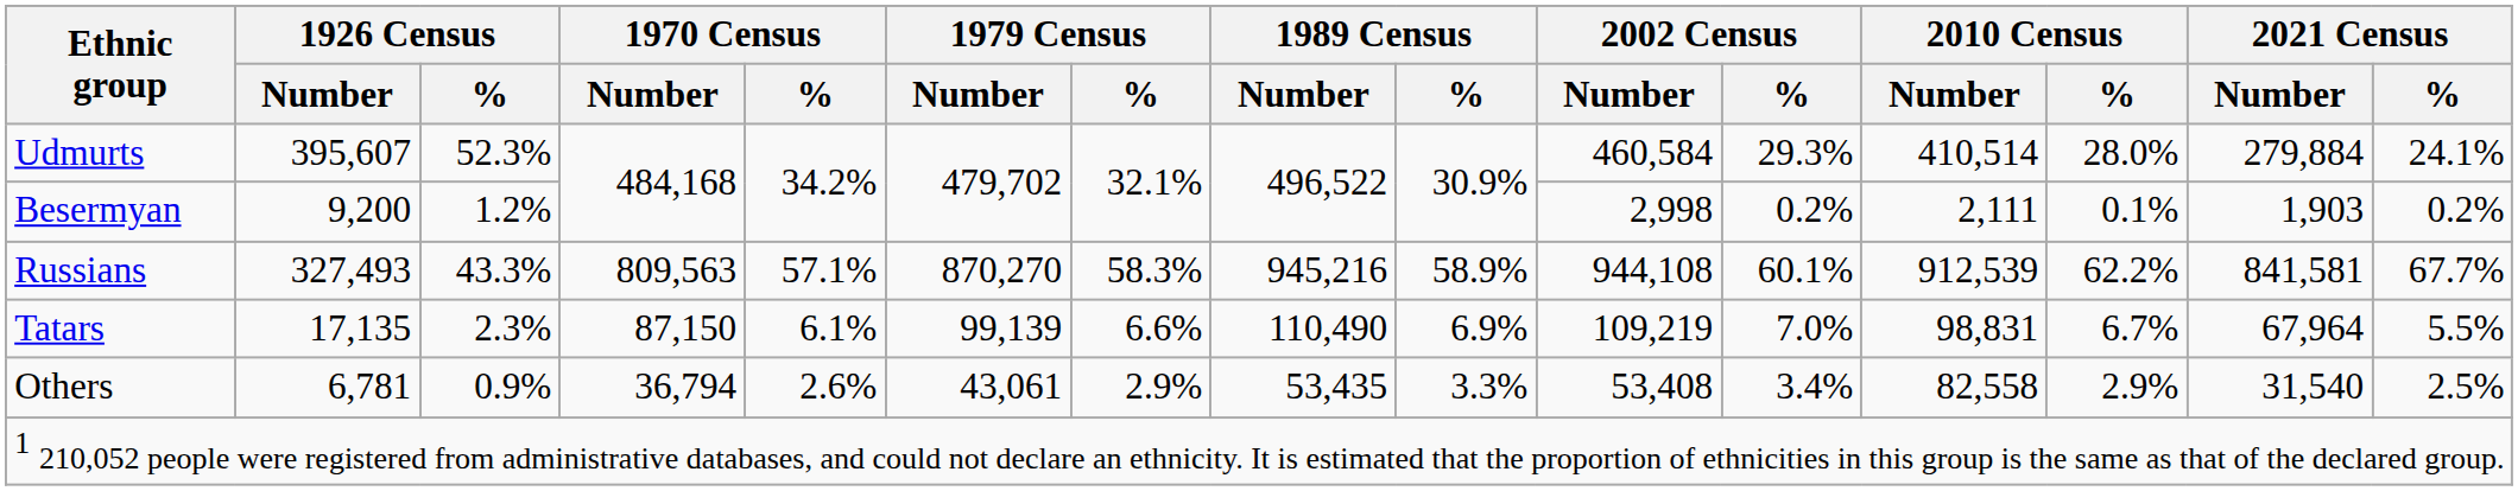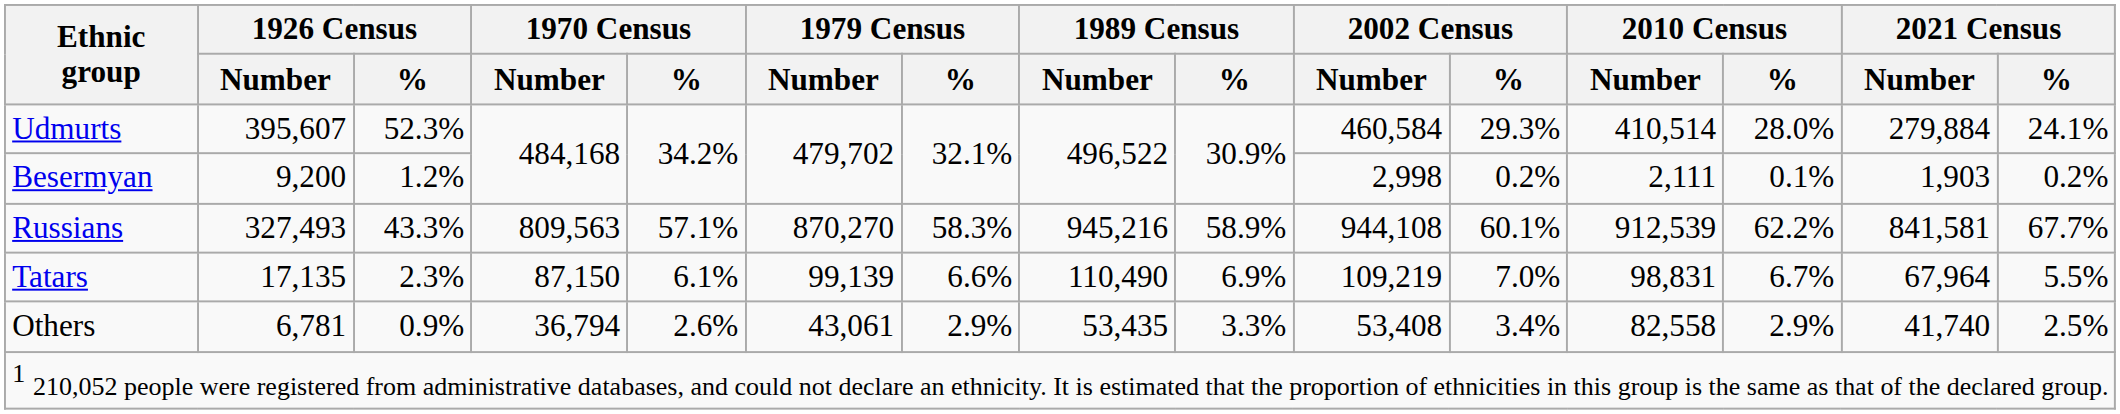 <table class="wikitable" style="text-align: right;">
 <tr bgcolor="#e0e0e0">
 <th rowspan="2">Ethnic<br>group</th>
 <th colspan="2">1926 Census</th>
 <th colspan="2">1970 Census</th>
 <th colspan="2">1979 Census</th>
 <th colspan="2">1989 Census</th>
 <th colspan="2">2002 Census</th>
 <th colspan="2">2010 Census</th>
 <th colspan="2">2021 Census</th>
 </tr>
 <tr bgcolor="#e0e0e0">
 <th>Number</th>
 <th>%</th>
 <th>Number</th>
 <th>%</th>
 <th>Number</th>
 <th>%</th>
 <th>Number</th>
 <th>%</th>
 <th>Number</th>
 <th>%</th>
 <th>Number</th>
 <th>%</th>
 <th>Number</th>
 <th>%</th>
 </tr>
 <tr>
 <td align="left"><a href='#'>Udmurts</a></td>
 <td>395,607</td>
 <td>52.3%</td>
 <td rowspan="2">484,168</td>
 <td rowspan="2">34.2%</td>
 <td rowspan="2">479,702</td>
 <td rowspan="2">32.1%</td>
 <td rowspan="2">496,522</td>
 <td rowspan="2">30.9%</td>
 <td>460,584</td>
 <td>29.3%</td>
 <td>410,514</td>
 <td>28.0%</td>
 <td>279,884</td>
 <td>24.1%</td>
 </tr>
 <tr>
 <td align="left"><a href='#'>Besermyan</a></td>
 <td>9,200</td>
 <td>1.2%</td>
 <td>2,998</td>
 <td>0.2%</td>
 <td>2,111</td>
 <td>0.1%</td>
 <td>1,903</td>
 <td>0.2%</td>
 </tr>
 <tr>
 <td align="left"><a href='#'>Russians</a></td>
 <td>327,493</td>
 <td>43.3%</td>
 <td>809,563</td>
 <td>57.1%</td>
 <td>870,270</td>
 <td>58.3%</td>
 <td>945,216</td>
 <td>58.9%</td>
 <td>944,108</td>
 <td>60.1%</td>
 <td>912,539</td>
 <td>62.2%</td>
 <td>841,581</td>
 <td>67.7%</td>
 </tr>
 <tr>
 <td align="left"><a href='#'>Tatars</a></td>
 <td>17,135</td>
 <td>2.3%</td>
 <td>87,150</td>
 <td>6.1%</td>
 <td>99,139</td>
 <td>6.6%</td>
 <td>110,490</td>
 <td>6.9%</td>
 <td>109,219</td>
 <td>7.0%</td>
 <td>98,831</td>
 <td>6.7%</td>
 <td>67,964</td>
 <td>5.5%</td>
 </tr>
 <tr>
 <td align="left">Others</td>
 <td>6,781</td>
 <td>0.9%</td>
 <td>36,794</td>
 <td>2.6%</td>
 <td>43,061</td>
 <td>2.9%</td>
 <td>53,435</td>
 <td>3.3%</td>
 <td>53,408</td>
 <td>3.4%</td>
 <td>82,558</td>
 <td>2.9%</td>
-<td>31,540</td>
+<td>41,740</td>
 <td>2.5%</td>
 </tr>
 <tr>
 <td colspan="19" align="left"><sup>1</sup> <small>210,052 people were registered from administrative databases, and could not declare an ethnicity. It is estimated that the proportion of ethnicities in this group is the same as that of the declared group.</small></td>
 </tr>
 </table>
